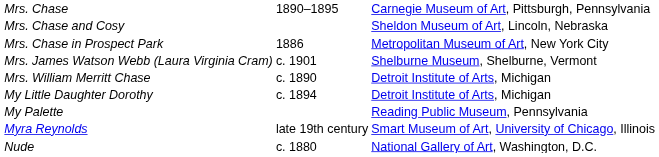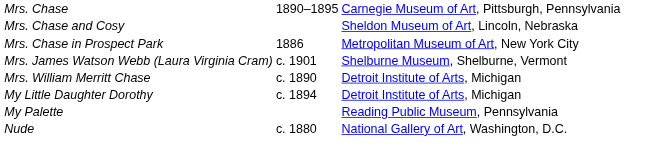 <table>
 <tr>
 <td><em>Mrs. Chase</em></td>
 <td>1890–1895</td>
 <td><a href='#'>Carnegie Museum of Art</a>, Pittsburgh, Pennsylvania</td>
 </tr>
 <tr>
 <td><em>Mrs. Chase and Cosy</em></td>
 <td></td>
 <td><a href='#'>Sheldon Museum of Art</a>, Lincoln, Nebraska</td>
 </tr>
 <tr>
 <td><em>Mrs. Chase in Prospect Park</em></td>
 <td>1886</td>
 <td><a href='#'>Metropolitan Museum of Art</a>, New York City</td>
 </tr>
 <tr>
 <td><em>Mrs. James Watson Webb (Laura Virginia Cram)</em></td>
 <td>c. 1901</td>
 <td><a href='#'>Shelburne Museum</a>, Shelburne, Vermont</td>
 </tr>
 <tr>
 <td><em>Mrs. William Merritt Chase</em></td>
 <td>c. 1890</td>
 <td><a href='#'>Detroit Institute of Arts</a>, Michigan</td>
 </tr>
 <tr>
 <td><em>My Little Daughter Dorothy</em></td>
 <td>c. 1894</td>
 <td><a href='#'>Detroit Institute of Arts</a>, Michigan</td>
 </tr>
 <tr>
 <td><em>My Palette</em></td>
 <td></td>
 <td><a href='#'>Reading Public Museum</a>, Pennsylvania</td>
 </tr>
 <tr>
-<td><em><a href='#'>Myra Reynolds</a></em></td>
-<td>late 19th century</td>
-<td><a href='#'>Smart Museum of Art</a>, <a href='#'>University of Chicago</a>, Illinois</td>
-</tr>
-<tr>
 <td><em>Nude</em></td>
 <td>c. 1880</td>
 <td><a href='#'>National Gallery of Art</a>, Washington, D.C.</td>
 </tr>
 </table>
